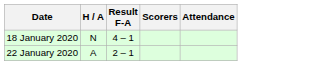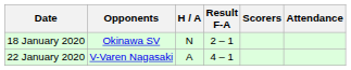 <table class="wikitable" style="text-align:center">
 <tr>
 <th>Date</th>
+<th>Opponents</th>
 <th>H / A</th>
 <th>Result<br>F-A</th>
 <th>Scorers</th>
 <th>Attendance</th>
 </tr>
 <tr bgcolor="#ddffdd">
 <td>18 January 2020</td>
+<td><a href='#'>Okinawa SV</a></td>
 <td>N</td>
-<td>4 – 1</td>
+<td>2 – 1</td>
 <td></td>
 <td></td>
 </tr>
 <tr bgcolor="#ddffdd">
 <td>22 January 2020</td>
+<td><a href='#'>V-Varen Nagasaki</a></td>
 <td>A</td>
-<td>2 – 1</td>
+<td>4 – 1</td>
 <td></td>
 <td></td>
 </tr>
 </table>
